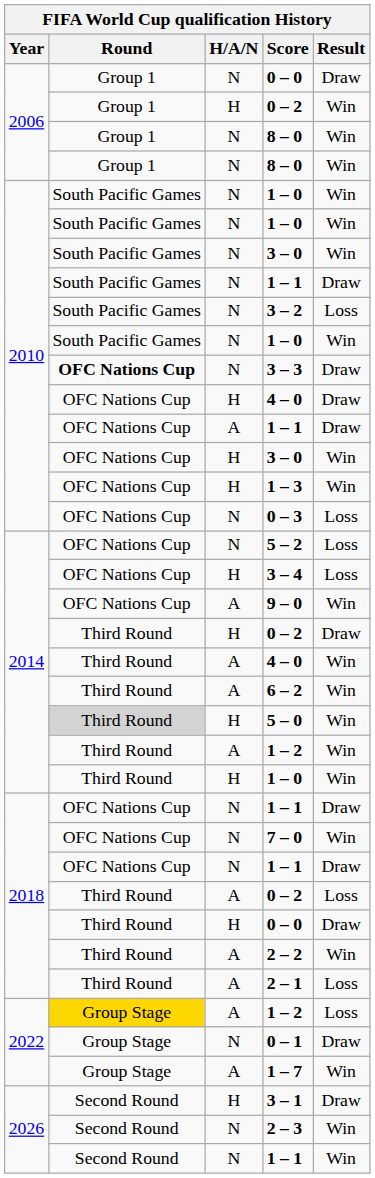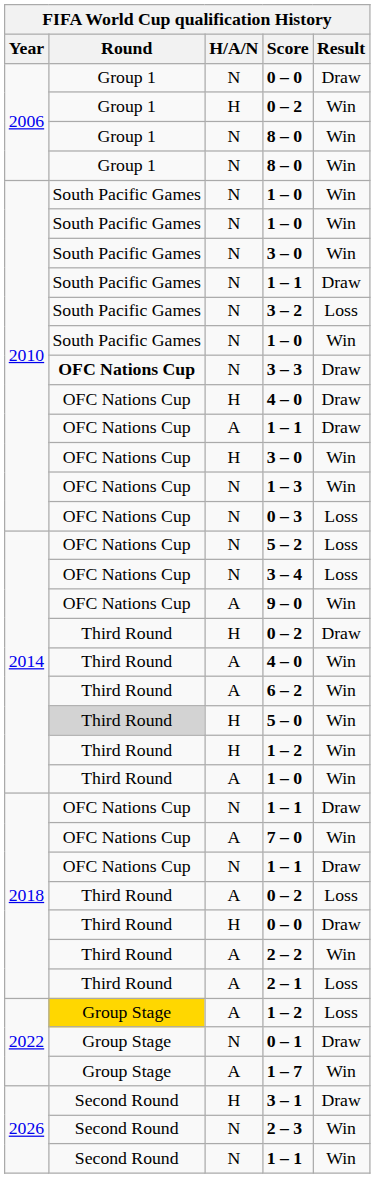 <table class="wikitable collapsible collapsed" style="text-align: center;font-size:90%;">
 <tr>
 <th colspan=5>FIFA World Cup qualification History</th>
 </tr>
 <tr>
 <th>Year</th>
 <th>Round</th>
 <th>H/A/N</th>
 <th>Score</th>
 <th>Result</th>
 </tr>
 <tr>
 <td rowspan=4><a href='#'>2006</a></td>
 <td>Group 1</td>
 <td>N</td>
 <td align="left"> <strong>0 – 0</strong> </td>
 <td>Draw</td>
 </tr>
 <tr>
 <td>Group 1</td>
 <td>H</td>
 <td align="left"> <strong>0 – 2</strong> </td>
 <td>Win</td>
 </tr>
 <tr>
 <td>Group 1</td>
 <td>N</td>
 <td align="left"> <strong>8 – 0</strong> </td>
 <td>Win</td>
 </tr>
 <tr>
 <td>Group 1</td>
 <td>N</td>
 <td align="left"> <strong>8 – 0</strong> </td>
 <td>Win</td>
 </tr>
 <tr>
 <td rowspan=12><a href='#'>2010</a></td>
 <td>South Pacific Games</td>
 <td>N</td>
 <td align="left"> <strong>1 – 0</strong> </td>
 <td>Win</td>
 </tr>
 <tr>
 <td>South Pacific Games</td>
 <td>N</td>
 <td align="left"> <strong>1 – 0</strong> </td>
 <td>Win</td>
 </tr>
 <tr>
 <td>South Pacific Games</td>
 <td>N</td>
 <td align="left"> <strong>3 – 0</strong> </td>
 <td>Win</td>
 </tr>
 <tr>
 <td>South Pacific Games</td>
 <td>N</td>
 <td align="left"> <strong>1 – 1</strong> </td>
 <td>Draw</td>
 </tr>
 <tr>
 <td>South Pacific Games</td>
 <td>N</td>
 <td align="left"> <strong>3 – 2</strong> </td>
 <td>Loss</td>
 </tr>
 <tr>
 <td>South Pacific Games</td>
 <td>N</td>
 <td align="left"> <strong>1 – 0</strong> </td>
 <td>Win</td>
 </tr>
 <tr>
 <td><strong>OFC Nations Cup</strong></td>
 <td>N</td>
 <td align="left"> <strong>3 – 3</strong> </td>
 <td>Draw</td>
 </tr>
 <tr>
 <td>OFC Nations Cup</td>
 <td>H</td>
 <td align="left"> <strong>4 – 0</strong> </td>
 <td>Draw</td>
 </tr>
 <tr>
 <td>OFC Nations Cup</td>
 <td>A</td>
 <td align="left"> <strong>1 – 1</strong> </td>
 <td>Draw</td>
 </tr>
 <tr>
 <td>OFC Nations Cup</td>
 <td>H</td>
 <td align="left"> <strong>3 – 0</strong> </td>
 <td>Win</td>
 </tr>
 <tr>
 <td>OFC Nations Cup</td>
-<td>H</td>
+<td>N</td>
 <td align="left"> <strong>1 – 3</strong> </td>
 <td>Win</td>
 </tr>
 <tr>
 <td>OFC Nations Cup</td>
 <td>N</td>
 <td align="left"> <strong>0 – 3</strong> </td>
 <td>Loss</td>
 </tr>
 <tr>
 <td rowspan=9><a href='#'>2014</a></td>
 <td>OFC Nations Cup</td>
 <td>N</td>
 <td align="left"> <strong>5 – 2</strong> </td>
 <td>Loss</td>
 </tr>
 <tr>
 <td>OFC Nations Cup</td>
-<td>H</td>
+<td>N</td>
 <td align="left"> <strong>3 – 4</strong> </td>
 <td>Loss</td>
 </tr>
 <tr>
 <td>OFC Nations Cup</td>
 <td>A</td>
 <td align="left"> <strong>9 – 0</strong> </td>
 <td>Win</td>
 </tr>
 <tr>
 <td>Third Round</td>
 <td>H</td>
 <td align="left"> <strong>0 – 2</strong> </td>
 <td>Draw</td>
 </tr>
 <tr>
 <td>Third Round</td>
 <td>A</td>
 <td align="left"> <strong>4 – 0</strong> </td>
 <td>Win</td>
 </tr>
 <tr>
 <td>Third Round</td>
 <td>A</td>
 <td align="left"> <strong>6 – 2</strong> </td>
 <td>Win</td>
 </tr>
 <tr>
 <td style="background: lightgrey;">Third Round</td>
 <td>H</td>
 <td align="left"> <strong>5 – 0</strong> </td>
 <td>Win</td>
 </tr>
 <tr>
 <td>Third Round</td>
-<td>A</td>
+<td>H</td>
 <td align="left"> <strong>1 – 2</strong> </td>
 <td>Win</td>
 </tr>
 <tr>
 <td>Third Round</td>
-<td>H</td>
+<td>A</td>
 <td align="left"> <strong>1 – 0</strong> </td>
 <td>Win</td>
 </tr>
 <tr>
 <td rowspan=7><a href='#'>2018</a></td>
 <td>OFC Nations Cup</td>
 <td>N</td>
 <td align="left"> <strong>1 – 1</strong> </td>
 <td>Draw</td>
 </tr>
 <tr>
 <td>OFC Nations Cup</td>
-<td>N</td>
+<td>A</td>
 <td align="left"> <strong>7 – 0</strong> </td>
 <td>Win</td>
 </tr>
 <tr>
 <td>OFC Nations Cup</td>
 <td>N</td>
 <td align="left"> <strong>1 – 1</strong> </td>
 <td>Draw</td>
 </tr>
 <tr>
 <td>Third Round</td>
 <td>A</td>
 <td align="left"> <strong>0 – 2</strong> </td>
 <td>Loss</td>
 </tr>
 <tr>
 <td>Third Round</td>
 <td>H</td>
 <td align="left"> <strong>0 – 0</strong> </td>
 <td>Draw</td>
 </tr>
 <tr>
 <td>Third Round</td>
 <td>A</td>
 <td align="left"> <strong>2 – 2</strong> </td>
 <td>Win</td>
 </tr>
 <tr>
 <td>Third Round</td>
 <td>A</td>
 <td align="left"> <strong>2 – 1</strong> </td>
 <td>Loss</td>
 </tr>
 <tr>
 <td rowspan=3><a href='#'>2022</a></td>
 <td style="background: gold;">Group Stage</td>
 <td>A</td>
 <td align="left"> <strong>1 – 2</strong> </td>
 <td>Loss</td>
 </tr>
 <tr>
 <td>Group Stage</td>
 <td>N</td>
 <td align="left"> <strong>0 – 1</strong> </td>
 <td>Draw</td>
 </tr>
 <tr>
 <td>Group Stage</td>
 <td>A</td>
 <td align="left"> <strong>1 – 7</strong> </td>
 <td>Win</td>
 </tr>
 <tr>
 <td rowspan=3><a href='#'>2026</a></td>
 <td>Second Round</td>
 <td>H</td>
 <td align="left"> <strong>3 – 1</strong> </td>
 <td>Draw</td>
 </tr>
 <tr>
 <td>Second Round</td>
 <td>N</td>
 <td align="left"> <strong>2 – 3</strong> </td>
 <td>Win</td>
 </tr>
 <tr>
 <td>Second Round</td>
 <td>N</td>
 <td align="left"> <strong>1 – 1</strong> </td>
 <td>Win</td>
 </tr>
 </table>
